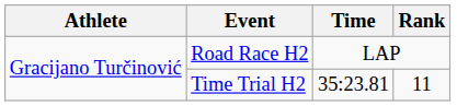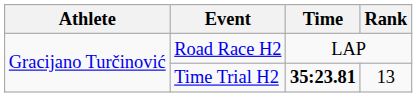 <table class=wikitable>
 <tr>
 <th>Athlete</th>
 <th>Event</th>
 <th>Time</th>
 <th>Rank</th>
 </tr>
 <tr align=center>
 <td align=left rowspan=2><a href='#'>Gracijano Turčinović</a></td>
 <td align=left><a href='#'>Road Race H2</a></td>
 <td colspan=2>LAP</td>
 </tr>
 <tr align=center>
 <td align=left><a href='#'>Time Trial H2</a></td>
-<td>35:23.81</td>
-<td>11</td>
+<td><strong>35:23.81</strong></td>
+<td>13</td>
 </tr>
 </table>
